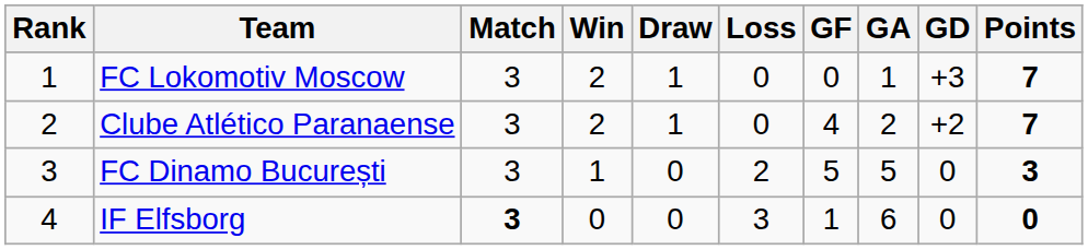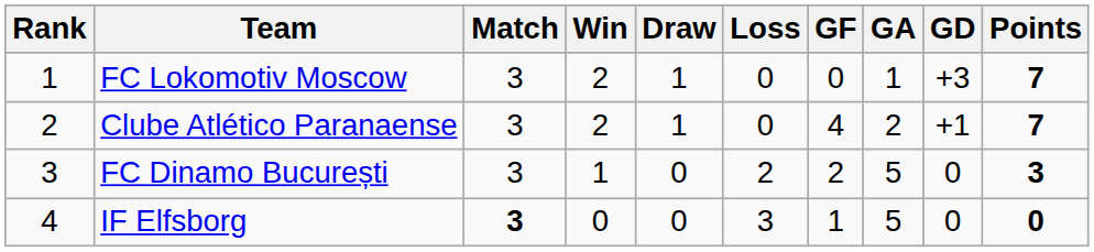 <table class="wikitable" style="text-align: center;">
 <tr>
 <th>Rank</th>
 <th>Team</th>
 <th>Match</th>
 <th>Win</th>
 <th>Draw</th>
 <th>Loss</th>
 <th>GF</th>
 <th>GA</th>
 <th>GD</th>
 <th>Points</th>
 </tr>
 <tr>
 <td>1</td>
 <td align="left"> <a href='#'>FC Lokomotiv Moscow</a></td>
 <td>3</td>
 <td>2</td>
 <td>1</td>
 <td>0</td>
 <td>0</td>
 <td>1</td>
 <td>+3</td>
 <td><strong>7</strong></td>
 </tr>
 <tr>
 <td>2</td>
 <td align="left"> <a href='#'>Clube Atlético Paranaense</a></td>
 <td>3</td>
 <td>2</td>
 <td>1</td>
 <td>0</td>
 <td>4</td>
 <td>2</td>
-<td>+2</td>
+<td>+1</td>
 <td><strong>7</strong></td>
 </tr>
 <tr>
 <td>3</td>
 <td align="left"> <a href='#'>FC Dinamo București</a></td>
 <td>3</td>
 <td>1</td>
 <td>0</td>
 <td>2</td>
-<td>5</td>
+<td>2</td>
 <td>5</td>
 <td>0</td>
 <td><strong>3</strong></td>
 </tr>
 <tr>
 <td>4</td>
 <td align="left"> <a href='#'>IF Elfsborg</a></td>
 <td><strong>3</strong></td>
 <td>0</td>
 <td>0</td>
 <td>3</td>
 <td>1</td>
-<td>6</td>
+<td>5</td>
 <td>0</td>
 <td><strong>0</strong></td>
 </tr>
 </table>
